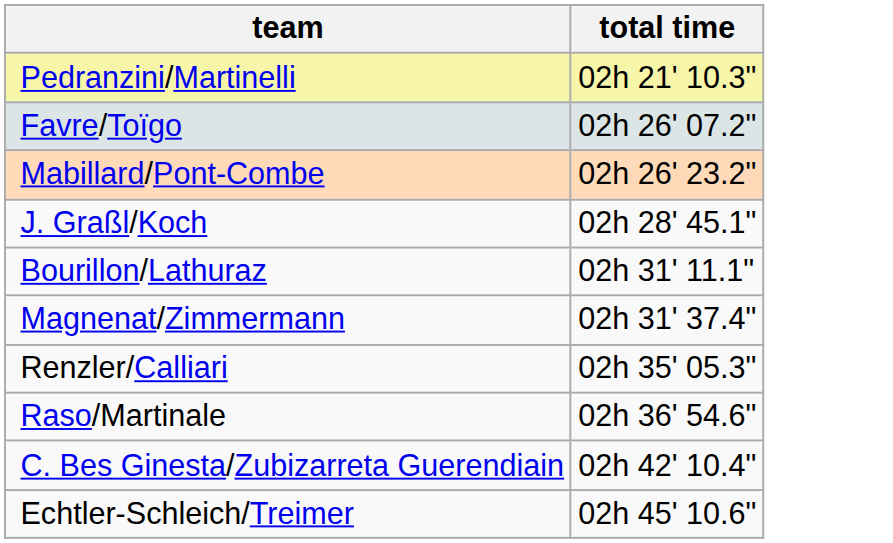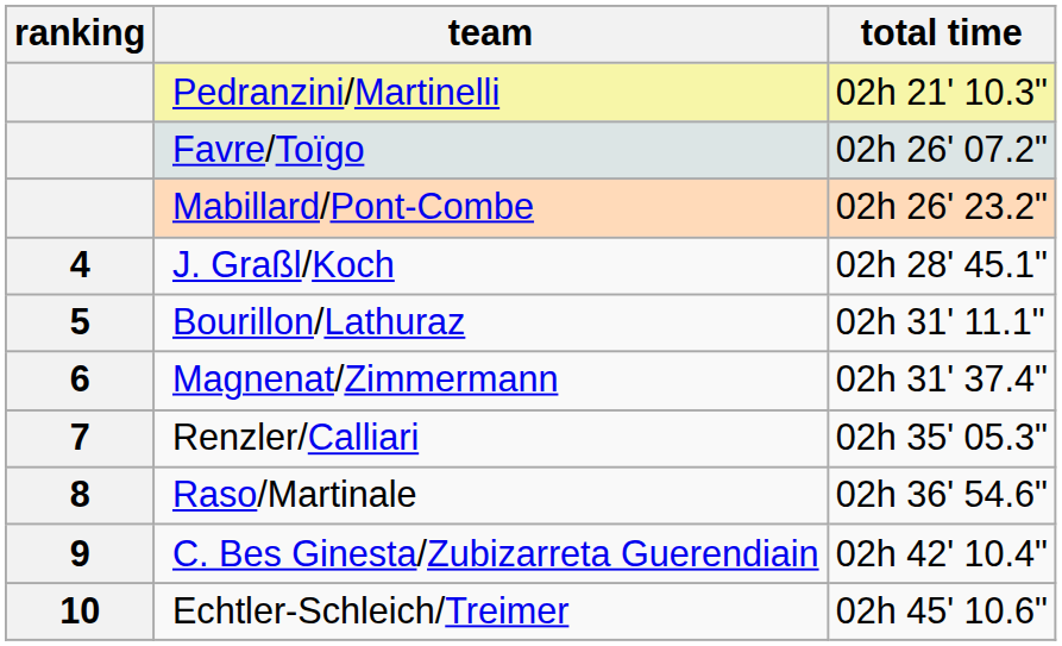 <table class="wikitable">
 <tr>
+<th>ranking</th>
 <th>team</th>
 <th>total time</th>
 </tr>
 <tr>
+<th bgcolor="gold"></th>
 <td bgcolor="#F7F6A8"> <a href='#'>Pedranzini</a>/<a href='#'>Martinelli</a></td>
 <td bgcolor="#F7F6A8">02h 21' 10.3"</td>
 </tr>
 <tr>
+<th bgcolor="silver"></th>
 <td bgcolor="#DCE5E5"> <a href='#'>Favre</a>/<a href='#'>Toïgo</a></td>
 <td bgcolor="#DCE5E5">02h 26' 07.2"</td>
 </tr>
 <tr>
+<th bgcolor="#cc9966"></th>
 <td bgcolor="#FFDAB9"> <a href='#'>Mabillard</a>/<a href='#'>Pont-Combe</a></td>
 <td bgcolor="#FFDAB9">02h 26' 23.2"</td>
 </tr>
 <tr>
+<th>4</th>
 <td> <a href='#'>J. Graßl</a>/<a href='#'>Koch</a></td>
 <td>02h 28' 45.1"</td>
 </tr>
 <tr>
+<th>5</th>
 <td> <a href='#'>Bourillon</a>/<a href='#'>Lathuraz</a></td>
 <td>02h 31' 11.1"</td>
 </tr>
 <tr>
+<th>6</th>
 <td> <a href='#'>Magnenat</a>/<a href='#'>Zimmermann</a></td>
 <td>02h 31' 37.4"</td>
 </tr>
 <tr>
+<th>7</th>
 <td> Renzler/<a href='#'>Calliari</a></td>
 <td>02h 35' 05.3"</td>
 </tr>
 <tr>
+<th>8</th>
 <td> <a href='#'>Raso</a>/Martinale</td>
 <td>02h 36' 54.6"</td>
 </tr>
 <tr>
+<th>9</th>
 <td> <a href='#'>C. Bes Ginesta</a>/<a href='#'>Zubizarreta Guerendiain</a></td>
 <td>02h 42' 10.4"</td>
 </tr>
 <tr>
+<th>10</th>
 <td> Echtler-Schleich/<a href='#'>Treimer</a></td>
 <td>02h 45' 10.6"</td>
 </tr>
 </table>
